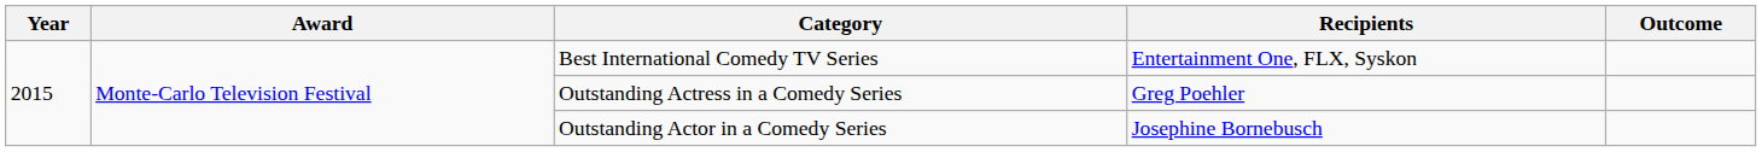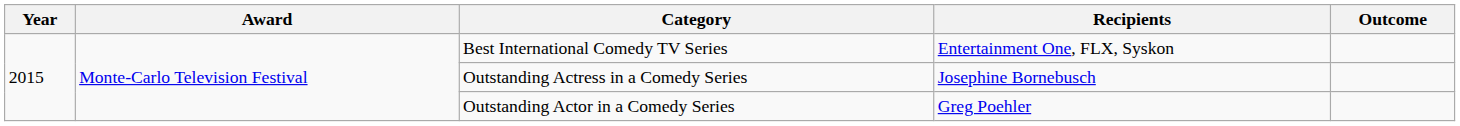 <table class="wikitable sortable"  style="font-size:95%; width:99%;">
 <tr style="text-align:center;">
 <th>Year</th>
 <th>Award</th>
 <th>Category</th>
 <th>Recipients</th>
 <th>Outcome</th>
 </tr>
 <tr>
 <td rowspan="3">2015</td>
 <td rowspan="3"><a href='#'>Monte-Carlo Television Festival</a></td>
 <td>Best International Comedy TV Series</td>
 <td><a href='#'>Entertainment One</a>, FLX, Syskon</td>
 <td></td>
 </tr>
 <tr>
 <td>Outstanding Actress in a Comedy Series</td>
-<td><a href='#'>Greg Poehler</a></td>
+<td><a href='#'>Josephine Bornebusch</a></td>
 <td></td>
 </tr>
 <tr>
 <td>Outstanding Actor in a Comedy Series</td>
-<td><a href='#'>Josephine Bornebusch</a></td>
+<td><a href='#'>Greg Poehler</a></td>
 <td></td>
 </tr>
 </table>
